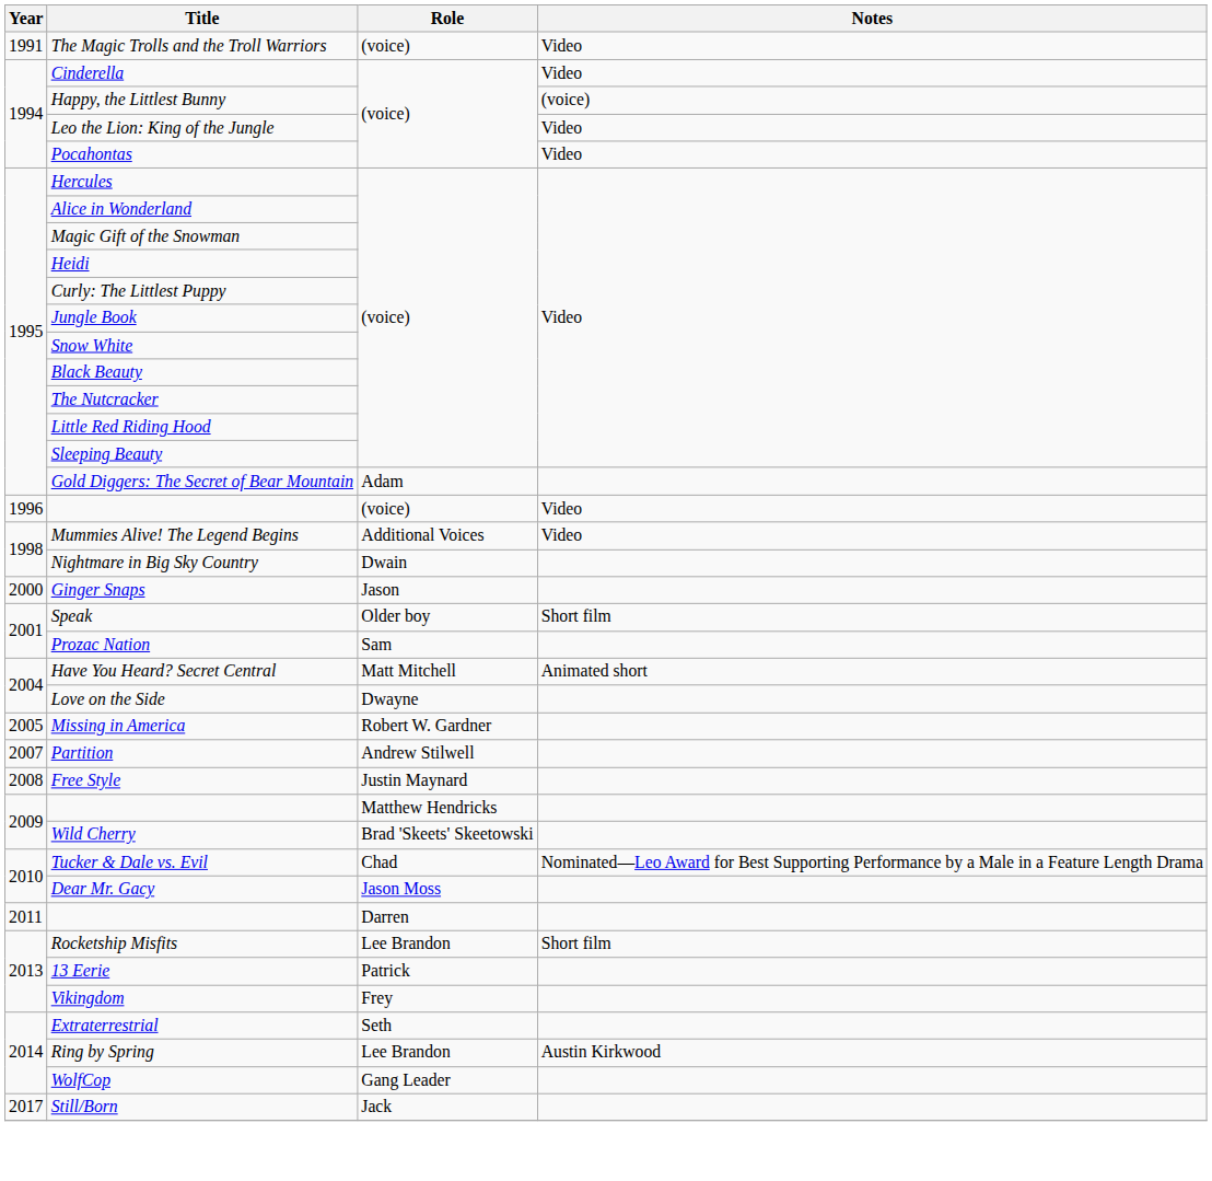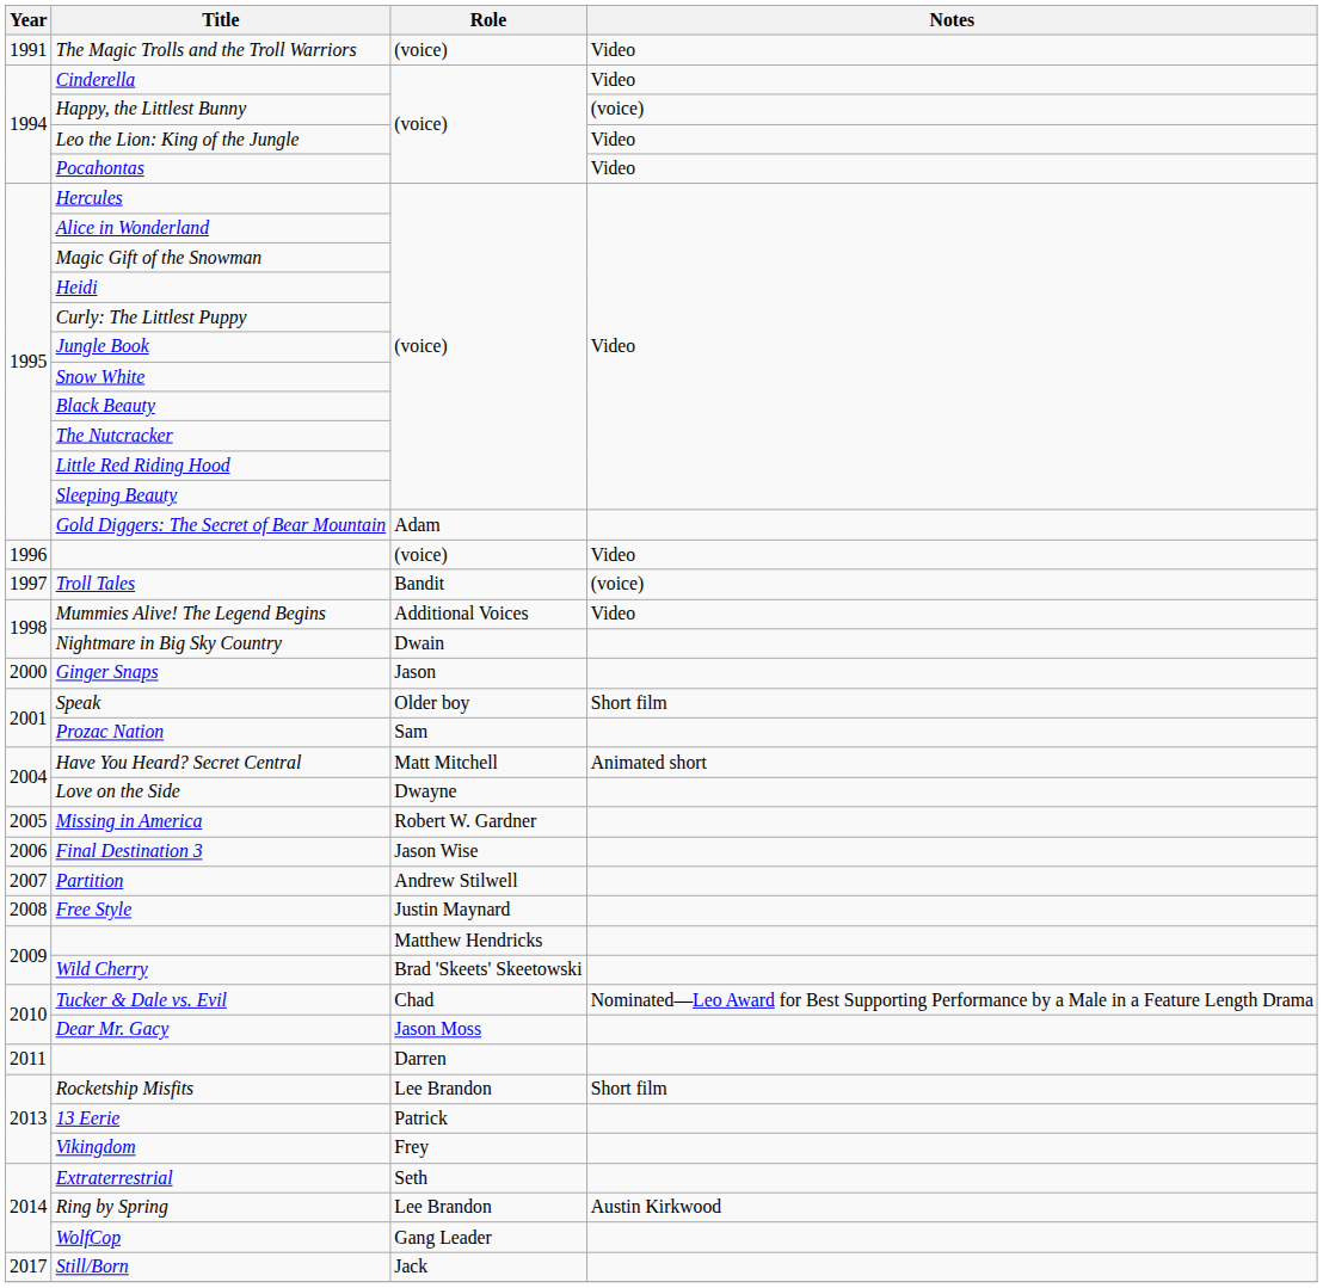 <table class="wikitable sortable">
 <tr>
 <th>Year</th>
 <th>Title</th>
 <th>Role</th>
 <th class="unsortable">Notes</th>
 </tr>
 <tr>
 <td>1991</td>
 <td data-sort-value="Magic Trolls and the Troll Warriors, The"><em>The Magic Trolls and the Troll Warriors</em></td>
 <td>(voice)</td>
 <td>Video</td>
 </tr>
 <tr>
 <td rowspan="4">1994</td>
 <td><em><a href='#'>Cinderella</a></em></td>
 <td rowspan="4">(voice)</td>
 <td>Video</td>
 </tr>
 <tr>
 <td><em>Happy, the Littlest Bunny</em></td>
 <td>(voice)</td>
 </tr>
 <tr>
 <td><em>Leo the Lion: King of the Jungle</em></td>
 <td>Video</td>
 </tr>
 <tr>
 <td><em><a href='#'>Pocahontas</a></em></td>
 <td>Video</td>
 </tr>
 <tr>
 <td rowspan="12">1995</td>
 <td><em><a href='#'>Hercules</a></em></td>
 <td rowspan="11">(voice)</td>
 <td rowspan="11">Video</td>
 </tr>
 <tr>
 <td><em><a href='#'>Alice in Wonderland</a></em></td>
 </tr>
 <tr>
 <td><em>Magic Gift of the Snowman</em></td>
 </tr>
 <tr>
 <td><em><a href='#'>Heidi</a></em></td>
 </tr>
 <tr>
 <td><em>Curly: The Littlest Puppy</em></td>
 </tr>
 <tr>
 <td><em><a href='#'>Jungle Book</a></em></td>
 </tr>
 <tr>
 <td><em><a href='#'>Snow White</a></em></td>
 </tr>
 <tr>
 <td><em><a href='#'>Black Beauty</a></em></td>
 </tr>
 <tr>
 <td data-sort-value="Nutcracker, The"><em><a href='#'>The Nutcracker</a></em></td>
 </tr>
 <tr>
 <td><em><a href='#'>Little Red Riding Hood</a></em></td>
 </tr>
 <tr>
 <td><em><a href='#'>Sleeping Beauty</a></em></td>
 </tr>
 <tr>
 <td><em><a href='#'>Gold Diggers: The Secret of Bear Mountain</a></em></td>
 <td>Adam</td>
 <td></td>
 </tr>
 <tr>
 <td>1996</td>
 <td><em></em></td>
 <td>(voice)</td>
 <td>Video</td>
 </tr>
 <tr>
+<td>1997</td>
+<td><em><a href='#'>Troll Tales</a></em></td>
+<td>Bandit</td>
+<td>(voice)</td>
+</tr>
+<tr>
 <td rowspan="2">1998</td>
 <td><em>Mummies Alive! The Legend Begins</em></td>
 <td>Additional Voices</td>
 <td>Video</td>
 </tr>
 <tr>
 <td><em>Nightmare in Big Sky Country</em></td>
 <td>Dwain</td>
 <td></td>
 </tr>
 <tr>
 <td>2000</td>
 <td><em><a href='#'>Ginger Snaps</a></em></td>
 <td>Jason</td>
 <td></td>
 </tr>
 <tr>
 <td rowspan="2">2001</td>
 <td><em>Speak</em></td>
 <td>Older boy</td>
 <td>Short film</td>
 </tr>
 <tr>
 <td><em><a href='#'>Prozac Nation</a></em></td>
 <td>Sam</td>
 <td></td>
 </tr>
 <tr>
 <td rowspan="2">2004</td>
 <td><em>Have You Heard? Secret Central</em></td>
 <td>Matt Mitchell</td>
 <td>Animated short</td>
 </tr>
 <tr>
 <td><em>Love on the Side</em></td>
 <td>Dwayne</td>
 <td></td>
 </tr>
 <tr>
 <td>2005</td>
 <td><em><a href='#'>Missing in America</a></em></td>
 <td>Robert W. Gardner</td>
+<td></td>
+</tr>
+<tr>
+<td>2006</td>
+<td><em><a href='#'>Final Destination 3</a></em></td>
+<td>Jason Wise</td>
 <td></td>
 </tr>
 <tr>
 <td>2007</td>
 <td><em><a href='#'>Partition</a></em></td>
 <td>Andrew Stilwell</td>
 <td></td>
 </tr>
 <tr>
 <td>2008</td>
 <td><em><a href='#'>Free Style</a></em></td>
 <td>Justin Maynard</td>
 <td></td>
 </tr>
 <tr>
 <td rowspan="2">2009</td>
 <td><em></em></td>
 <td>Matthew Hendricks</td>
 <td></td>
 </tr>
 <tr>
 <td><em><a href='#'>Wild Cherry</a></em></td>
 <td>Brad 'Skeets' Skeetowski</td>
 <td></td>
 </tr>
 <tr>
 <td rowspan="2">2010</td>
 <td><em><a href='#'>Tucker & Dale vs. Evil</a></em></td>
 <td>Chad</td>
 <td>Nominated—<a href='#'>Leo Award</a> for Best Supporting Performance by a Male in a Feature Length Drama</td>
 </tr>
 <tr>
 <td><em><a href='#'>Dear Mr. Gacy</a></em></td>
 <td><a href='#'>Jason Moss</a></td>
 <td></td>
 </tr>
 <tr>
 <td>2011</td>
 <td><em></em></td>
 <td>Darren</td>
 <td></td>
 </tr>
 <tr>
 <td rowspan="3">2013</td>
 <td><em>Rocketship Misfits</em></td>
 <td>Lee Brandon</td>
 <td>Short film</td>
 </tr>
 <tr>
 <td><em><a href='#'>13 Eerie</a></em></td>
 <td>Patrick</td>
 <td></td>
 </tr>
 <tr>
 <td><em><a href='#'>Vikingdom</a></em></td>
 <td>Frey</td>
 <td></td>
 </tr>
 <tr>
 <td rowspan="3">2014</td>
 <td><em><a href='#'>Extraterrestrial</a></em></td>
 <td>Seth</td>
 <td></td>
 </tr>
 <tr>
 <td><em>Ring by Spring</em></td>
 <td>Lee Brandon</td>
 <td>Austin Kirkwood</td>
 </tr>
 <tr>
 <td><em><a href='#'>WolfCop</a></em></td>
 <td>Gang Leader</td>
 <td></td>
 </tr>
 <tr>
 <td>2017</td>
 <td><em><a href='#'>Still/Born</a></em></td>
 <td>Jack</td>
 <td></td>
 </tr>
 <tr>
 </tr>
 </table>
